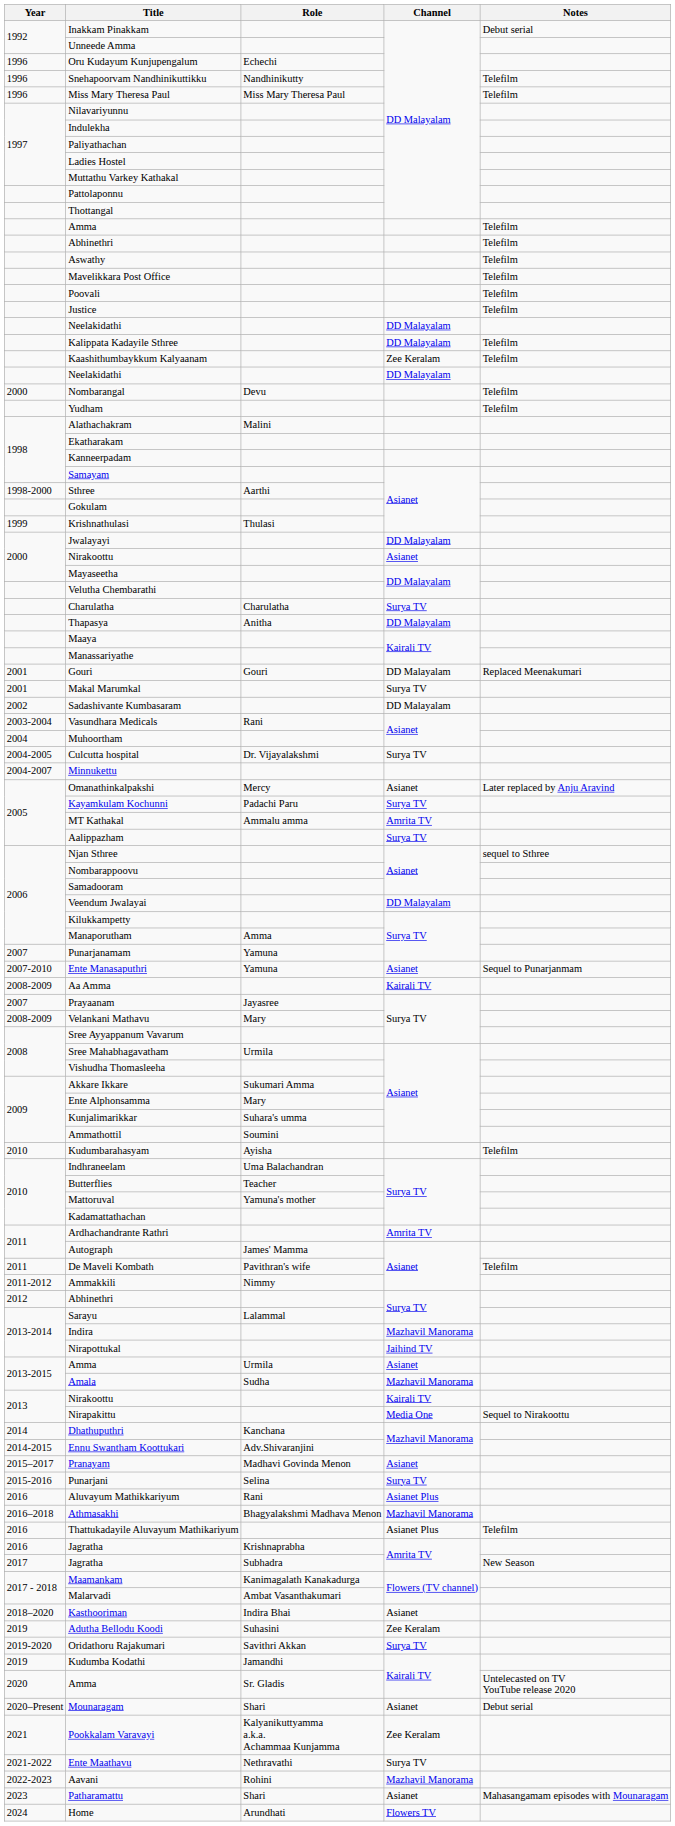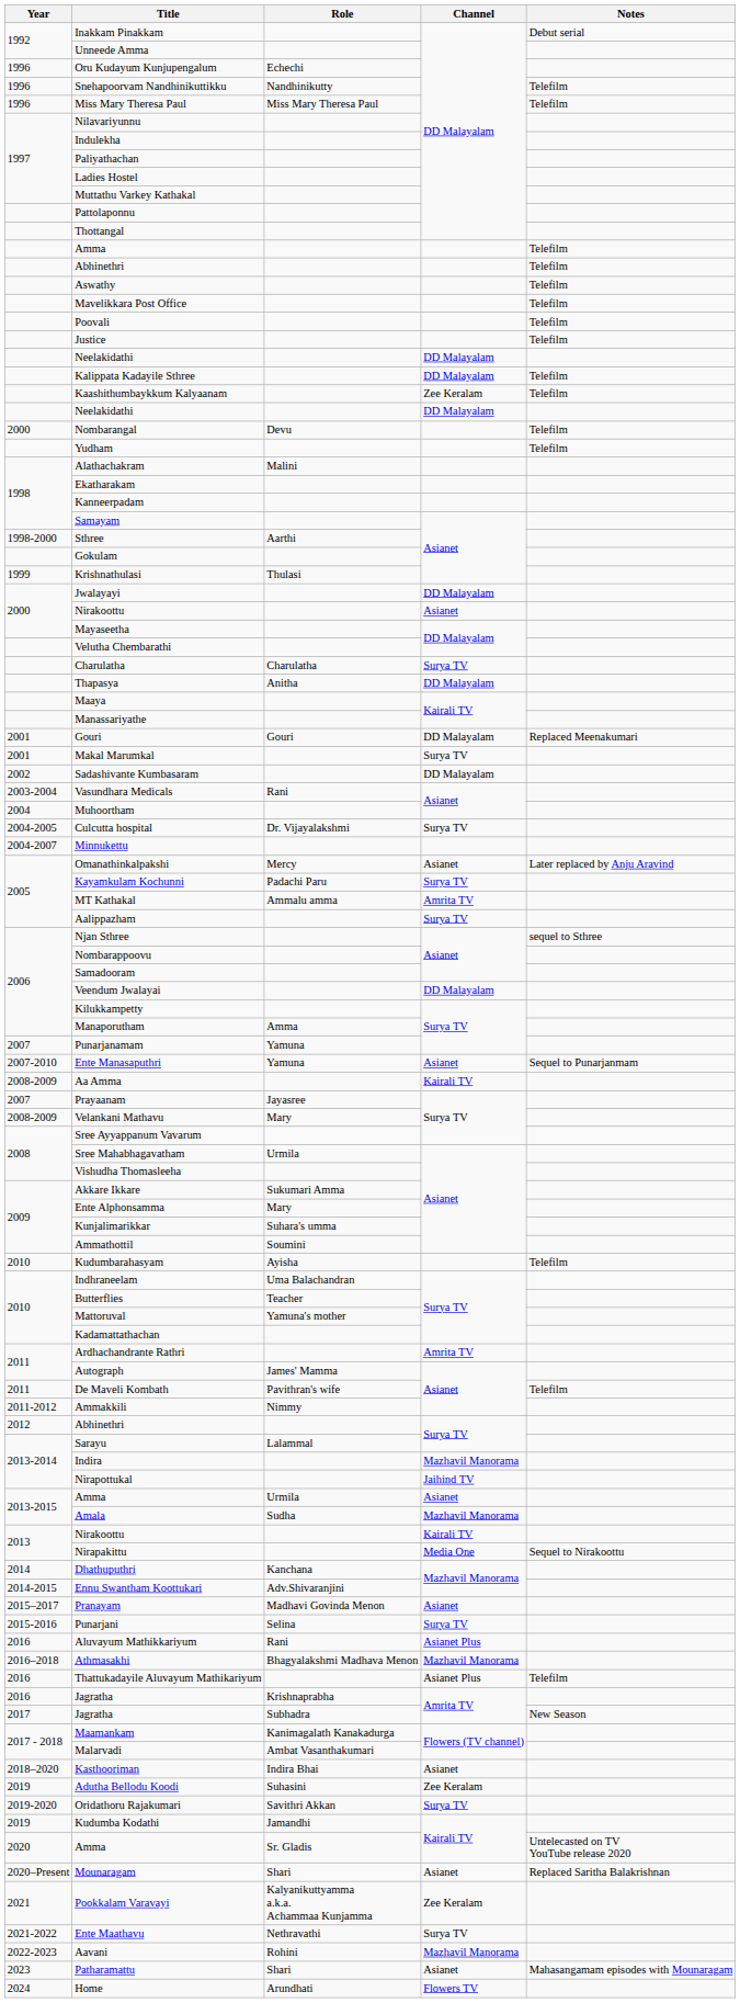 <table class="wikitable sortable">
 <tr>
 <th>Year</th>
 <th>Title</th>
 <th>Role</th>
 <th>Channel</th>
 <th>Notes</th>
 </tr>
 <tr>
 <td rowspan=2>1992</td>
 <td>Inakkam Pinakkam</td>
 <td></td>
 <td rowspan=12><a href='#'>DD Malayalam</a></td>
 <td>Debut serial</td>
 </tr>
 <tr>
 <td>Unneede Amma</td>
 <td></td>
 <td></td>
 </tr>
 <tr>
 <td>1996</td>
 <td>Oru Kudayum Kunjupengalum</td>
 <td>Echechi</td>
 <td></td>
 </tr>
 <tr>
 <td>1996</td>
 <td>Snehapoorvam Nandhinikuttikku</td>
 <td>Nandhinikutty</td>
 <td>Telefilm</td>
 </tr>
 <tr>
 <td>1996</td>
 <td>Miss Mary Theresa Paul</td>
 <td>Miss Mary Theresa Paul</td>
 <td>Telefilm</td>
 </tr>
 <tr>
 <td rowspan=5>1997</td>
 <td>Nilavariyunnu</td>
 <td></td>
 <td></td>
 </tr>
 <tr>
 <td>Indulekha</td>
 <td></td>
 <td></td>
 </tr>
 <tr>
 <td>Paliyathachan</td>
 <td></td>
 <td></td>
 </tr>
 <tr>
 <td>Ladies Hostel</td>
 <td></td>
 <td></td>
 </tr>
 <tr>
 <td>Muttathu Varkey Kathakal</td>
 <td></td>
 <td></td>
 </tr>
 <tr>
 <td></td>
 <td>Pattolaponnu</td>
 <td></td>
 <td></td>
 </tr>
 <tr>
 <td></td>
 <td>Thottangal</td>
 <td></td>
 <td></td>
 </tr>
 <tr>
 <td></td>
 <td>Amma</td>
 <td></td>
 <td></td>
 <td>Telefilm</td>
 </tr>
 <tr>
 <td></td>
 <td>Abhinethri</td>
 <td></td>
 <td></td>
 <td>Telefilm</td>
 </tr>
 <tr>
 <td></td>
 <td>Aswathy</td>
 <td></td>
 <td></td>
 <td>Telefilm</td>
 </tr>
 <tr>
 <td></td>
 <td>Mavelikkara Post Office</td>
 <td></td>
 <td></td>
 <td>Telefilm</td>
 </tr>
 <tr>
 <td></td>
 <td>Poovali</td>
 <td></td>
 <td></td>
 <td>Telefilm</td>
 </tr>
 <tr>
 <td></td>
 <td>Justice</td>
 <td></td>
 <td></td>
 <td>Telefilm</td>
 </tr>
 <tr>
 <td></td>
 <td>Neelakidathi</td>
 <td></td>
 <td><a href='#'>DD Malayalam</a></td>
 <td></td>
 </tr>
 <tr>
 <td></td>
 <td>Kalippata Kadayile Sthree</td>
 <td></td>
 <td><a href='#'>DD Malayalam</a></td>
 <td>Telefilm</td>
 </tr>
 <tr>
 <td></td>
 <td>Kaashithumbaykkum Kalyaanam</td>
 <td></td>
 <td>Zee Keralam</td>
 <td>Telefilm</td>
 </tr>
 <tr>
 <td></td>
 <td>Neelakidathi</td>
 <td></td>
 <td><a href='#'>DD Malayalam</a></td>
 <td></td>
 </tr>
 <tr>
 <td>2000</td>
 <td>Nombarangal</td>
 <td>Devu</td>
 <td></td>
 <td>Telefilm</td>
 </tr>
 <tr>
 <td></td>
 <td>Yudham</td>
 <td></td>
 <td></td>
 <td>Telefilm</td>
 </tr>
 <tr>
 <td rowspan=4>1998</td>
 <td>Alathachakram</td>
 <td>Malini</td>
 <td></td>
 <td></td>
 </tr>
 <tr>
 <td>Ekatharakam</td>
 <td></td>
 <td></td>
 <td></td>
 </tr>
 <tr>
 <td>Kanneerpadam</td>
 <td></td>
 <td></td>
 <td></td>
 </tr>
 <tr>
 <td><a href='#'>Samayam</a></td>
 <td></td>
 <td rowspan=4><a href='#'>Asianet</a></td>
 <td></td>
 </tr>
 <tr>
 <td>1998-2000</td>
 <td>Sthree</td>
 <td>Aarthi</td>
 <td></td>
 </tr>
 <tr>
 <td></td>
 <td>Gokulam</td>
 <td></td>
 <td></td>
 </tr>
 <tr>
 <td>1999</td>
 <td>Krishnathulasi</td>
 <td>Thulasi</td>
 <td></td>
 </tr>
 <tr>
 <td rowspan=3>2000</td>
 <td>Jwalayayi</td>
 <td></td>
 <td><a href='#'>DD Malayalam</a></td>
 <td></td>
 </tr>
 <tr>
 <td>Nirakoottu</td>
 <td></td>
 <td><a href='#'>Asianet</a></td>
 <td></td>
 </tr>
 <tr>
 <td>Mayaseetha</td>
 <td></td>
 <td rowspan=2><a href='#'>DD Malayalam</a></td>
 <td></td>
 </tr>
 <tr>
 <td></td>
 <td>Velutha Chembarathi</td>
 <td></td>
 <td></td>
 </tr>
 <tr>
 <td></td>
 <td>Charulatha</td>
 <td>Charulatha</td>
 <td><a href='#'>Surya TV</a></td>
 <td></td>
 </tr>
 <tr>
 <td></td>
 <td>Thapasya</td>
 <td>Anitha</td>
 <td><a href='#'>DD Malayalam</a></td>
 <td></td>
 </tr>
 <tr>
 <td></td>
 <td>Maaya</td>
 <td></td>
 <td rowspan=2><a href='#'>Kairali TV</a></td>
 <td></td>
 </tr>
 <tr>
 <td></td>
 <td>Manassariyathe</td>
 <td></td>
 <td></td>
 </tr>
 <tr>
 <td>2001</td>
 <td>Gouri</td>
 <td>Gouri</td>
 <td>DD Malayalam</td>
 <td>Replaced Meenakumari</td>
 </tr>
 <tr>
 <td>2001</td>
 <td>Makal Marumkal</td>
 <td></td>
 <td>Surya TV</td>
 <td></td>
 </tr>
 <tr>
 <td>2002</td>
 <td>Sadashivante Kumbasaram</td>
 <td></td>
 <td>DD Malayalam</td>
 <td></td>
 </tr>
 <tr>
 <td>2003-2004</td>
 <td>Vasundhara Medicals</td>
 <td>Rani</td>
 <td rowspan=2><a href='#'>Asianet</a></td>
 <td></td>
 </tr>
 <tr>
 <td>2004</td>
 <td>Muhoortham</td>
 <td></td>
 <td></td>
 </tr>
 <tr>
 <td>2004-2005</td>
 <td>Culcutta hospital</td>
 <td>Dr. Vijayalakshmi</td>
 <td>Surya TV</td>
 <td></td>
 </tr>
 <tr>
 <td>2004-2007</td>
 <td><a href='#'>Minnukettu</a></td>
 <td></td>
 <td></td>
 </tr>
 <tr>
 <td rowspan=4>2005</td>
 <td>Omanathinkalpakshi</td>
 <td>Mercy</td>
 <td>Asianet</td>
 <td>Later replaced by <a href='#'>Anju Aravind</a></td>
 </tr>
 <tr>
 <td><a href='#'>Kayamkulam Kochunni</a></td>
 <td>Padachi Paru</td>
 <td><a href='#'>Surya TV</a></td>
 <td></td>
 </tr>
 <tr>
 <td>MT Kathakal</td>
 <td>Ammalu amma</td>
 <td><a href='#'>Amrita TV</a></td>
 <td></td>
 </tr>
 <tr>
 <td>Aalippazham</td>
 <td></td>
 <td><a href='#'>Surya TV</a></td>
 <td></td>
 </tr>
 <tr>
 <td rowspan=6>2006</td>
 <td>Njan Sthree</td>
 <td></td>
 <td rowspan=3><a href='#'>Asianet</a></td>
 <td>sequel to Sthree</td>
 </tr>
 <tr>
 <td>Nombarappoovu</td>
 <td></td>
 <td></td>
 </tr>
 <tr>
 <td>Samadooram</td>
 <td></td>
 <td></td>
 </tr>
 <tr>
 <td>Veendum Jwalayai</td>
 <td></td>
 <td><a href='#'>DD Malayalam</a></td>
 <td></td>
 </tr>
 <tr>
 <td>Kilukkampetty</td>
 <td></td>
 <td rowspan=3><a href='#'>Surya TV</a></td>
 <td></td>
 </tr>
 <tr>
 <td>Manaporutham</td>
 <td>Amma</td>
 <td></td>
 </tr>
 <tr>
 <td>2007</td>
 <td>Punarjanamam</td>
 <td>Yamuna</td>
 <td></td>
 </tr>
 <tr>
 <td>2007-2010</td>
 <td><a href='#'>Ente Manasaputhri</a></td>
 <td>Yamuna</td>
 <td><a href='#'>Asianet</a></td>
 <td>Sequel to Punarjanmam</td>
 </tr>
 <tr>
 <td>2008-2009</td>
 <td>Aa Amma</td>
 <td></td>
 <td><a href='#'>Kairali TV</a></td>
 <td></td>
 </tr>
 <tr>
 <td>2007</td>
 <td>Prayaanam</td>
 <td>Jayasree</td>
 <td rowspan=3>Surya TV</td>
 <td></td>
 </tr>
 <tr>
 <td>2008-2009</td>
 <td>Velankani Mathavu</td>
 <td>Mary</td>
 <td></td>
 </tr>
 <tr>
 <td Rowspan=3>2008</td>
 <td>Sree Ayyappanum Vavarum</td>
 <td></td>
 <td></td>
 </tr>
 <tr>
 <td>Sree Mahabhagavatham</td>
 <td>Urmila</td>
 <td rowspan=6><a href='#'>Asianet</a></td>
 <td></td>
 </tr>
 <tr>
 <td>Vishudha Thomasleeha</td>
 <td></td>
 <td></td>
 </tr>
 <tr>
 <td rowspan=4>2009</td>
 <td>Akkare Ikkare</td>
 <td>Sukumari Amma</td>
 <td></td>
 </tr>
 <tr>
 <td>Ente Alphonsamma</td>
 <td>Mary</td>
 <td></td>
 </tr>
 <tr>
 <td>Kunjalimarikkar</td>
 <td>Suhara's umma</td>
 <td></td>
 </tr>
 <tr>
 <td>Ammathottil</td>
 <td>Soumini</td>
 <td></td>
 </tr>
 <tr>
 <td>2010</td>
 <td>Kudumbarahasyam</td>
 <td>Ayisha</td>
 <td></td>
 <td>Telefilm</td>
 </tr>
 <tr>
 <td rowspan=4>2010</td>
 <td>Indhraneelam</td>
 <td>Uma Balachandran</td>
 <td rowspan=4><a href='#'>Surya TV</a></td>
 <td></td>
 </tr>
 <tr>
 <td>Butterflies</td>
 <td>Teacher</td>
 <td></td>
 </tr>
 <tr>
 <td>Mattoruval</td>
 <td>Yamuna's mother</td>
 <td></td>
 </tr>
 <tr>
 <td>Kadamattathachan</td>
 <td></td>
 <td></td>
 </tr>
 <tr>
 <td rowspan=2>2011</td>
 <td>Ardhachandrante Rathri</td>
 <td></td>
 <td><a href='#'>Amrita TV</a></td>
 <td></td>
 </tr>
 <tr>
 <td>Autograph</td>
 <td>James' Mamma</td>
 <td rowspan=3><a href='#'>Asianet</a></td>
 <td></td>
 </tr>
 <tr>
 <td>2011</td>
 <td>De Maveli Kombath</td>
 <td>Pavithran's wife</td>
 <td>Telefilm</td>
 </tr>
 <tr>
 <td rowspan=1>2011-2012</td>
 <td>Ammakkili</td>
 <td>Nimmy</td>
 <td></td>
 </tr>
 <tr>
 <td rowspan=1>2012</td>
 <td>Abhinethri</td>
 <td></td>
 <td Rowspan=2><a href='#'>Surya TV</a></td>
 <td></td>
 </tr>
 <tr>
 <td rowspan=3>2013-2014</td>
 <td>Sarayu</td>
 <td>Lalammal</td>
 <td></td>
 </tr>
 <tr>
 <td>Indira</td>
 <td></td>
 <td><a href='#'>Mazhavil Manorama</a></td>
 <td></td>
 </tr>
 <tr>
 <td>Nirapottukal</td>
 <td></td>
 <td><a href='#'>Jaihind TV</a></td>
 <td></td>
 </tr>
 <tr>
 <td rowspan=2>2013-2015</td>
 <td>Amma</td>
 <td>Urmila</td>
 <td><a href='#'>Asianet</a></td>
 <td></td>
 </tr>
 <tr>
 <td><a href='#'>Amala</a></td>
 <td>Sudha</td>
 <td><a href='#'>Mazhavil Manorama</a></td>
 <td></td>
 </tr>
 <tr>
 <td Rowspan=2>2013</td>
 <td>Nirakoottu</td>
 <td></td>
 <td><a href='#'>Kairali TV</a></td>
 <td></td>
 </tr>
 <tr>
 <td>Nirapakittu</td>
 <td></td>
 <td><a href='#'>Media One</a></td>
 <td>Sequel to Nirakoottu</td>
 </tr>
 <tr>
 <td>2014</td>
 <td><a href='#'>Dhathuputhri</a></td>
 <td>Kanchana</td>
 <td rowspan=2><a href='#'>Mazhavil Manorama</a></td>
 <td></td>
 </tr>
 <tr>
 <td>2014-2015</td>
 <td><a href='#'>Ennu Swantham Koottukari</a></td>
 <td>Adv.Shivaranjini</td>
 <td></td>
 </tr>
 <tr>
 <td>2015–2017</td>
 <td><a href='#'>Pranayam</a></td>
 <td>Madhavi Govinda Menon</td>
 <td><a href='#'>Asianet</a></td>
 <td></td>
 </tr>
 <tr>
 <td>2015-2016</td>
 <td>Punarjani</td>
 <td>Selina</td>
 <td><a href='#'>Surya TV</a></td>
 <td></td>
 </tr>
 <tr>
 <td>2016</td>
 <td>Aluvayum Mathikkariyum</td>
 <td>Rani</td>
 <td><a href='#'>Asianet Plus</a></td>
 <td></td>
 </tr>
 <tr>
 <td>2016–2018</td>
 <td><a href='#'>Athmasakhi</a></td>
 <td>Bhagyalakshmi Madhava Menon</td>
 <td><a href='#'>Mazhavil Manorama</a></td>
 <td></td>
 </tr>
 <tr>
 <td>2016</td>
 <td>Thattukadayile Aluvayum Mathikariyum</td>
 <td></td>
 <td>Asianet Plus</td>
 <td>Telefilm</td>
 </tr>
 <tr>
 <td>2016</td>
 <td>Jagratha</td>
 <td>Krishnaprabha</td>
 <td rowspan=2><a href='#'>Amrita TV</a></td>
 <td></td>
 </tr>
 <tr>
 <td>2017</td>
 <td>Jagratha</td>
 <td>Subhadra</td>
 <td>New Season</td>
 </tr>
 <tr>
 <td rowspan=2>2017 - 2018</td>
 <td><a href='#'>Maamankam</a></td>
 <td>Kanimagalath Kanakadurga</td>
 <td rowspan=2><a href='#'>Flowers (TV channel)</a></td>
 <td></td>
 </tr>
 <tr>
 <td>Malarvadi</td>
 <td>Ambat Vasanthakumari</td>
 <td></td>
 </tr>
 <tr>
 <td>2018–2020</td>
 <td><a href='#'>Kasthooriman</a></td>
 <td>Indira Bhai</td>
 <td>Asianet</td>
 <td></td>
 </tr>
 <tr>
 <td>2019</td>
 <td><a href='#'>Adutha Bellodu Koodi</a></td>
 <td>Suhasini</td>
 <td>Zee Keralam</td>
 <td></td>
 </tr>
 <tr>
 <td>2019-2020</td>
 <td>Oridathoru Rajakumari</td>
 <td>Savithri Akkan</td>
 <td><a href='#'>Surya TV</a></td>
 <td></td>
 </tr>
 <tr>
 <td>2019</td>
 <td>Kudumba Kodathi</td>
 <td>Jamandhi</td>
 <td rowspan=2><a href='#'>Kairali TV</a></td>
 <td></td>
 </tr>
 <tr>
 <td>2020</td>
 <td>Amma</td>
 <td>Sr. Gladis</td>
 <td>Untelecasted on TV <br>YouTube release 2020</td>
 </tr>
 <tr>
 <td>2020–Present</td>
 <td><a href='#'>Mounaragam</a></td>
 <td>Shari</td>
 <td>Asianet</td>
-<td>Debut serial</td>
+<td>Replaced Saritha Balakrishnan</td>
 </tr>
 <tr>
 <td>2021</td>
 <td><a href='#'>Pookkalam Varavayi</a></td>
 <td>Kalyanikuttyamma<br>a.k.a.<br>Achammaa Kunjamma</td>
 <td>Zee Keralam</td>
 <td></td>
 </tr>
 <tr>
 <td>2021-2022</td>
 <td><a href='#'>Ente Maathavu</a></td>
 <td>Nethravathi</td>
 <td>Surya TV</td>
 <td></td>
 </tr>
 <tr>
 <td>2022-2023</td>
 <td>Aavani</td>
 <td>Rohini</td>
 <td><a href='#'>Mazhavil Manorama</a></td>
 <td></td>
 </tr>
 <tr>
 <td>2023</td>
 <td><a href='#'>Patharamattu</a></td>
 <td>Shari</td>
 <td>Asianet</td>
 <td>Mahasangamam episodes with <a href='#'>Mounaragam</a></td>
 </tr>
 <tr>
 <td>2024</td>
 <td>Home</td>
 <td>Arundhati</td>
 <td><a href='#'>Flowers TV</a></td>
 <td></td>
 </tr>
 </table>
